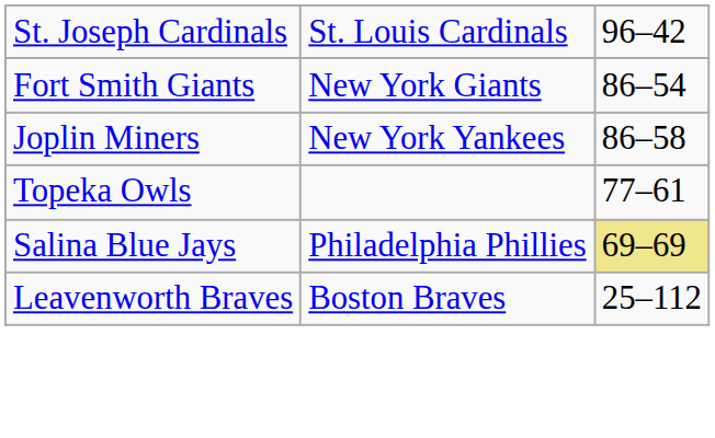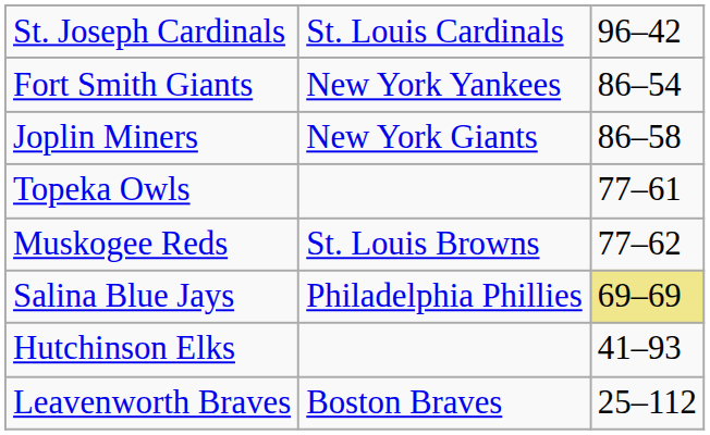 <table class="wikitable">
 <tr>
 <td><a href='#'>St. Joseph Cardinals</a></td>
 <td><a href='#'>St. Louis Cardinals</a></td>
 <td>96–42</td>
 </tr>
 <tr>
 <td><a href='#'>Fort Smith Giants</a></td>
-<td><a href='#'>New York Giants</a></td>
+<td><a href='#'>New York Yankees</a></td>
 <td>86–54</td>
 </tr>
 <tr>
 <td><a href='#'>Joplin Miners</a></td>
-<td><a href='#'>New York Yankees</a></td>
+<td><a href='#'>New York Giants</a></td>
 <td>86–58</td>
 </tr>
 <tr>
 <td><a href='#'>Topeka Owls</a></td>
 <td></td>
 <td>77–61</td>
 </tr>
 <tr>
+<td><a href='#'>Muskogee Reds</a></td>
+<td><a href='#'>St. Louis Browns</a></td>
+<td>77–62</td>
+</tr>
+<tr>
 <td><a href='#'>Salina Blue Jays</a></td>
 <td><a href='#'>Philadelphia Phillies</a></td>
 <td style="background: khaki;">69–69</td>
+</tr>
+<tr>
+<td><a href='#'>Hutchinson Elks</a></td>
+<td></td>
+<td>41–93</td>
 </tr>
 <tr>
 <td><a href='#'>Leavenworth Braves</a></td>
 <td><a href='#'>Boston Braves</a></td>
 <td>25–112</td>
 </tr>
 </table>
